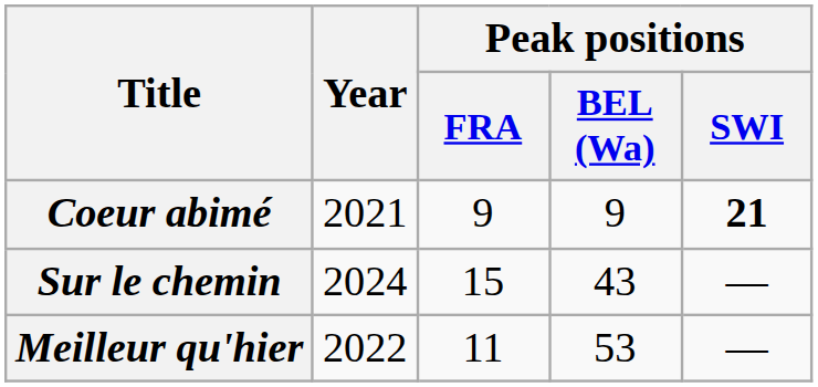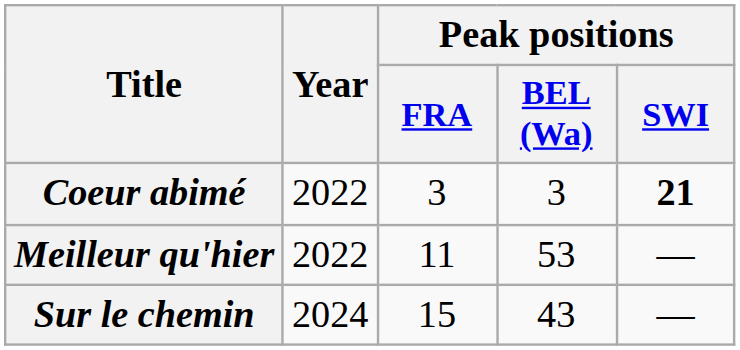 <table class="wikitable plainrowheaders" style="text-align:center">
 <tr>
 <th scope="col" rowspan="2">Title</th>
 <th scope="col" rowspan="2">Year</th>
 <th colspan="3">Peak positions</th>
 </tr>
 <tr>
 <th scope="col" style="width:3em;font-size:90%;"><a href='#'>FRA</a><br></th>
 <th scope="col" style="width:3em;font-size:90%;"><a href='#'>BEL <br>(Wa)</a><br></th>
 <th scope="col" style="width:3em;font-size:90%;"><a href='#'>SWI</a><br></th>
 </tr>
 <tr>
 <th scope="row"><em>Coeur abimé</em></th>
-<td>2021</td>
-<td>9</td>
-<td>9</td>
+<td>2022</td>
+<td>3</td>
+<td>3</td>
 <td><strong>21</strong></td>
+</tr>
+<tr>
+<th scope="row"><em>Meilleur qu'hier</em></th>
+<td>2022</td>
+<td>11</td>
+<td>53</td>
+<td>—</td>
 </tr>
 <tr>
 <th scope="row"><em>Sur le chemin</em></th>
 <td>2024</td>
 <td>15</td>
 <td>43</td>
 <td>—</td>
 </tr>
-<tr>
-<th scope="row"><em>Meilleur qu'hier</em></th>
-<td>2022</td>
-<td>11</td>
-<td>53</td>
-<td>—</td>
-</tr>
 </table>
